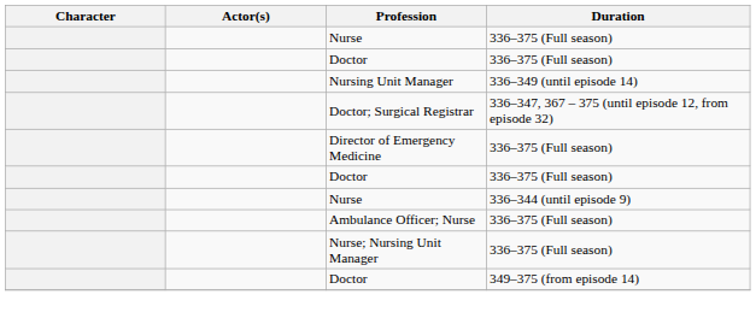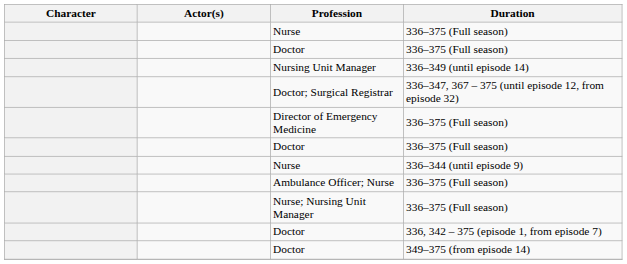 <table class="wikitable plainrowheaders sortable">
 <tr>
 <th scope="col" width="180">Character</th>
 <th scope="col" width="180">Actor(s)</th>
 <th scope="col" width="180">Profession</th>
 <th scope="col" width="300">Duration</th>
 </tr>
 <tr>
 <th scope="row"></th>
 <td></td>
 <td>Nurse</td>
 <td>336–375 (Full season)</td>
 </tr>
 <tr>
 <th scope="row"></th>
 <td></td>
 <td>Doctor</td>
 <td>336–375 (Full season)</td>
 </tr>
 <tr>
 <th scope="row"></th>
 <td></td>
 <td>Nursing Unit Manager</td>
 <td>336–349 (until episode 14)</td>
 </tr>
 <tr>
 <th scope="row"></th>
 <td></td>
 <td>Doctor; Surgical Registrar</td>
 <td>336–347, 367 – 375 (until episode 12, from episode 32)</td>
 </tr>
 <tr>
 <th scope="row"></th>
 <td></td>
 <td>Director of Emergency Medicine</td>
 <td>336–375 (Full season)</td>
 </tr>
 <tr>
 <th scope="row"></th>
 <td></td>
 <td>Doctor</td>
 <td>336–375 (Full season)</td>
 </tr>
 <tr>
 <th scope="row"></th>
 <td></td>
 <td>Nurse</td>
 <td>336–344 (until episode 9)</td>
 </tr>
 <tr>
 <th scope="row"></th>
 <td></td>
 <td>Ambulance Officer; Nurse</td>
 <td>336–375 (Full season)</td>
 </tr>
 <tr>
 <th scope="row"></th>
 <td></td>
 <td>Nurse; Nursing Unit Manager</td>
 <td>336–375 (Full season)</td>
 </tr>
 <tr>
 <th scope="row"></th>
 <td></td>
 <td>Doctor</td>
+<td>336, 342 – 375 (episode 1, from episode 7)</td>
+</tr>
+<tr>
+<th scope="row"></th>
+<td></td>
+<td>Doctor</td>
 <td>349–375 (from episode 14)</td>
 </tr>
 <tr>
 </tr>
 </table>
